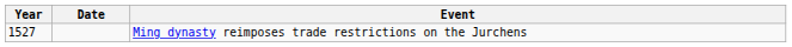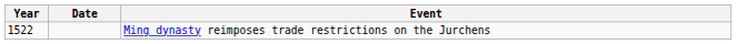 <table class="wikitable" width="100%">
 <tr>
 <th style="width:6%">Year</th>
 <th style="width:10%">Date</th>
 <th>Event</th>
 </tr>
 <tr>
-<td>1527</td>
+<td>1522</td>
 <td></td>
 <td><a href='#'>Ming dynasty</a> reimposes trade restrictions on the Jurchens</td>
 </tr>
 </table>
